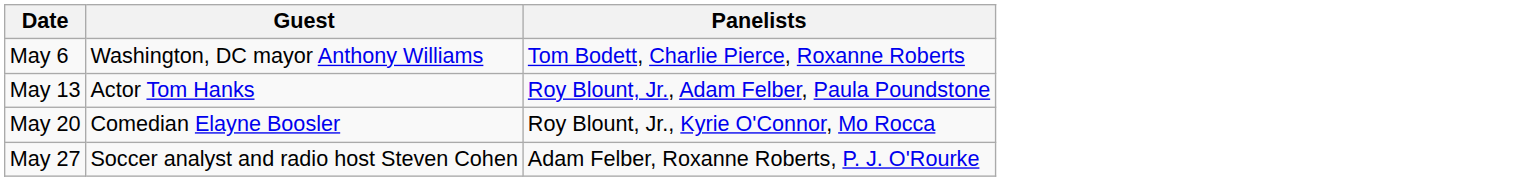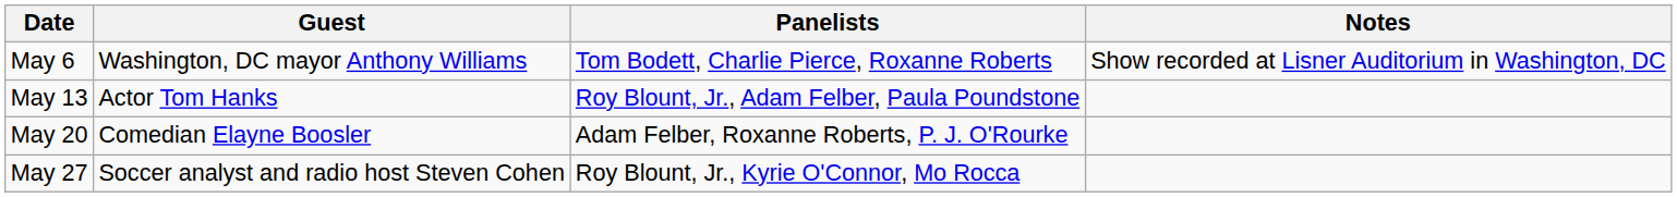 <table class="wikitable">
 <tr>
 <th>Date</th>
 <th>Guest</th>
 <th>Panelists</th>
+<th>Notes</th>
 </tr>
 <tr>
 <td>May 6</td>
 <td>Washington, DC mayor <a href='#'>Anthony Williams</a></td>
 <td><a href='#'>Tom Bodett</a>, <a href='#'>Charlie Pierce</a>, <a href='#'>Roxanne Roberts</a></td>
+<td>Show recorded at <a href='#'>Lisner Auditorium</a> in <a href='#'>Washington, DC</a></td>
 </tr>
 <tr>
 <td>May 13</td>
 <td>Actor <a href='#'>Tom Hanks</a></td>
 <td><a href='#'>Roy Blount, Jr.</a>, <a href='#'>Adam Felber</a>, <a href='#'>Paula Poundstone</a></td>
+<td></td>
 </tr>
 <tr>
 <td>May 20</td>
 <td>Comedian <a href='#'>Elayne Boosler</a></td>
-<td>Roy Blount, Jr., <a href='#'>Kyrie O'Connor</a>, <a href='#'>Mo Rocca</a></td>
+<td>Adam Felber, Roxanne Roberts, <a href='#'>P. J. O'Rourke</a></td>
+<td></td>
 </tr>
 <tr>
 <td>May 27</td>
 <td>Soccer analyst and radio host Steven Cohen</td>
-<td>Adam Felber, Roxanne Roberts, <a href='#'>P. J. O'Rourke</a></td>
+<td>Roy Blount, Jr., <a href='#'>Kyrie O'Connor</a>, <a href='#'>Mo Rocca</a></td>
+<td></td>
 </tr>
 </table>
